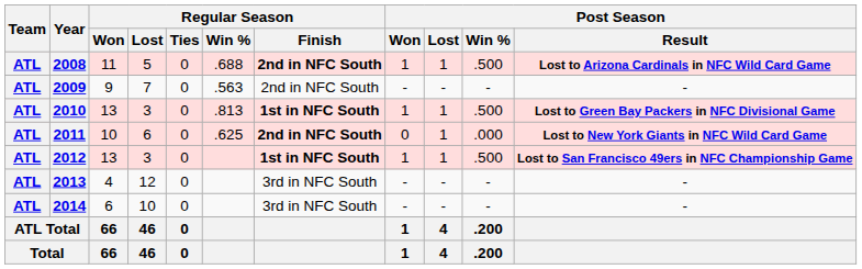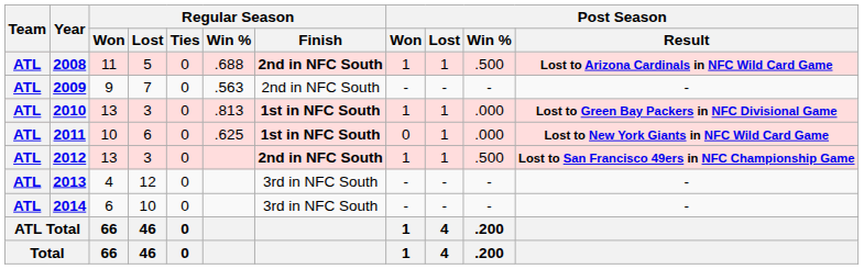 <table class="wikitable" style="font-size: 95%; text-align:center;">
 <tr>
 <th rowspan="2">Team</th>
 <th rowspan="2">Year</th>
 <th colspan="5">Regular Season</th>
 <th colspan="4">Post Season</th>
 </tr>
 <tr>
 <th>Won</th>
 <th>Lost</th>
 <th>Ties</th>
 <th>Win %</th>
 <th>Finish</th>
 <th>Won</th>
 <th>Lost</th>
 <th>Win %</th>
 <th>Result</th>
 </tr>
 <tr style="background:#fdd;">
 <th><a href='#'>ATL</a></th>
 <th><a href='#'>2008</a></th>
 <td>11</td>
 <td>5</td>
 <td>0</td>
 <td>.688</td>
 <td><strong>2nd in NFC South</strong></td>
 <td>1</td>
 <td>1</td>
 <td>.500</td>
 <td><small><strong>Lost to <a href='#'>Arizona Cardinals</a> in <a href='#'>NFC Wild Card Game</a></strong></small></td>
 </tr>
 <tr>
 <th><a href='#'>ATL</a></th>
 <th><a href='#'>2009</a></th>
 <td>9</td>
 <td>7</td>
 <td>0</td>
 <td>.563</td>
 <td>2nd in NFC South</td>
 <td>-</td>
 <td>-</td>
 <td>-</td>
 <td>-</td>
 </tr>
 <tr style="background:#fdd;">
 <th><a href='#'>ATL</a></th>
 <th><a href='#'>2010</a></th>
 <td>13</td>
 <td>3</td>
 <td>0</td>
 <td>.813</td>
 <td><strong>1st in NFC South</strong></td>
 <td>1</td>
 <td>1</td>
-<td>.500</td>
+<td>.000</td>
 <td><small><strong>Lost to <a href='#'>Green Bay Packers</a> in <a href='#'>NFC Divisional Game</a></strong></small></td>
 </tr>
 <tr style="background:#fdd;">
 <th><a href='#'>ATL</a></th>
 <th><a href='#'>2011</a></th>
 <td>10</td>
 <td>6</td>
 <td>0</td>
 <td>.625</td>
-<td><strong>2nd in NFC South</strong></td>
+<td><strong>1st in NFC South</strong></td>
 <td>0</td>
 <td>1</td>
 <td>.000</td>
 <td><small> <strong>Lost to <a href='#'>New York Giants</a> in <a href='#'>NFC Wild Card Game</a></strong></small></td>
 </tr>
 <tr style="background:#fdd;">
 <th><a href='#'>ATL</a></th>
 <th><a href='#'>2012</a></th>
 <td>13</td>
 <td>3</td>
 <td>0</td>
 <td></td>
-<td><strong>1st in NFC South</strong></td>
+<td><strong>2nd in NFC South</strong></td>
 <td>1</td>
 <td>1</td>
 <td>.500</td>
 <td><small>  <strong>Lost to <a href='#'>San Francisco 49ers</a> in <a href='#'>NFC Championship Game</a></strong></small></td>
 </tr>
 <tr>
 <th><a href='#'>ATL</a></th>
 <th><a href='#'>2013</a></th>
 <td>4</td>
 <td>12</td>
 <td>0</td>
 <td></td>
 <td>3rd in NFC South</td>
 <td>-</td>
 <td>-</td>
 <td>-</td>
 <td>-</td>
 </tr>
 <tr>
 <th><a href='#'>ATL</a></th>
 <th><a href='#'>2014</a></th>
 <td>6</td>
 <td>10</td>
 <td>0</td>
 <td></td>
 <td>3rd in NFC South</td>
 <td>-</td>
 <td>-</td>
 <td>-</td>
 <td>-</td>
 </tr>
 <tr>
 <th colspan="2">ATL Total</th>
 <th>66</th>
 <th>46</th>
 <th>0</th>
 <th></th>
 <th></th>
 <th>1</th>
 <th>4</th>
 <th>.200</th>
 <th></th>
 </tr>
 <tr>
 <th colspan="2">Total</th>
 <th>66</th>
 <th>46</th>
 <th>0</th>
 <th winpct></th>
 <th></th>
 <th>1</th>
 <th>4</th>
 <th>.200</th>
 <th></th>
 </tr>
 </table>
